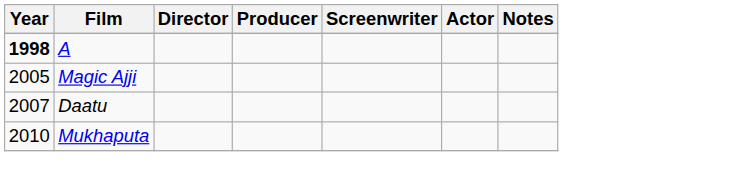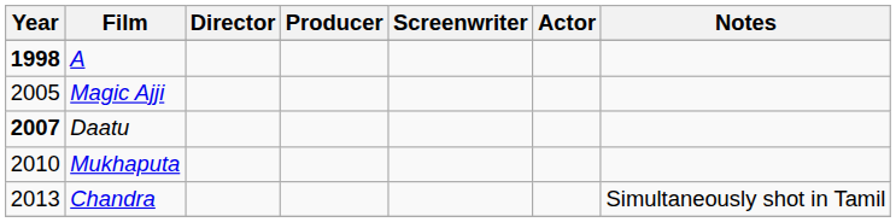 <table class="wikitable sortable">
 <tr>
 <th>Year</th>
 <th>Film</th>
 <th>Director</th>
 <th>Producer</th>
 <th>Screenwriter</th>
 <th>Actor</th>
 <th>Notes</th>
 </tr>
 <tr>
 </tr>
 <tr>
 <td style="text-align:center;"><strong>1998</strong></td>
 <td><em><a href='#'>A</a></em></td>
 <td></td>
 <td></td>
 <td></td>
 <td></td>
 <td></td>
 </tr>
 <tr>
 <td style="text-align:center;">2005</td>
 <td><em><a href='#'>Magic Ajji</a></em></td>
 <td></td>
 <td></td>
 <td></td>
 <td></td>
 <td></td>
 </tr>
 <tr>
-<td style="text-align:center;">2007</td>
+<td style="text-align:center;"><strong>2007</strong></td>
 <td><em>Daatu</em></td>
 <td></td>
 <td></td>
 <td></td>
 <td></td>
 <td></td>
 </tr>
 <tr>
 <td style="text-align:center;">2010</td>
 <td><em><a href='#'>Mukhaputa</a></em></td>
 <td></td>
 <td></td>
 <td></td>
 <td></td>
 <td></td>
 </tr>
 <tr>
+<td style="text-align:center;">2013</td>
+<td><em><a href='#'>Chandra</a></em></td>
+<td></td>
+<td></td>
+<td></td>
+<td></td>
+<td>Simultaneously shot in Tamil</td>
+</tr>
+<tr>
 </tr>
 </table>
